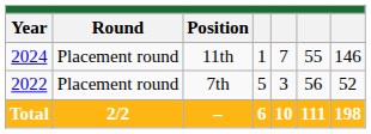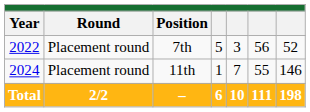 <table class="wikitable" style="text-align: center;">
 <tr>
 <th style="background:#166F31;" colspan="7"><a href='#'></a></th>
 </tr>
 <tr>
 <th>Year</th>
 <th>Round</th>
 <th>Position</th>
 <th></th>
 <th></th>
 <th></th>
 <th></th>
 </tr>
 <tr>
+<td> <a href='#'>2022</a></td>
+<td>Placement round</td>
+<td>7th</td>
+<td>5</td>
+<td>3</td>
+<td>56</td>
+<td>52</td>
+</tr>
+<tr>
 <td> <a href='#'>2024</a></td>
 <td>Placement round</td>
 <td>11th</td>
 <td>1</td>
 <td>7</td>
 <td>55</td>
 <td>146</td>
-</tr>
-<tr>
-<td> <a href='#'>2022</a></td>
-<td>Placement round</td>
-<td>7th</td>
-<td>5</td>
-<td>3</td>
-<td>56</td>
-<td>52</td>
 </tr>
 <tr>
 <th style="color:white; background:#FFB612;">Total</th>
 <th style="color:white; background:#FFB612;">2/2</th>
 <th style="color:white; background:#FFB612;">–</th>
 <th style="color:white; background:#FFB612;">6</th>
 <th style="color:white; background:#FFB612;">10</th>
 <th style="color:white; background:#FFB612;">111</th>
 <th style="color:white; background:#FFB612;">198</th>
 </tr>
 </table>
